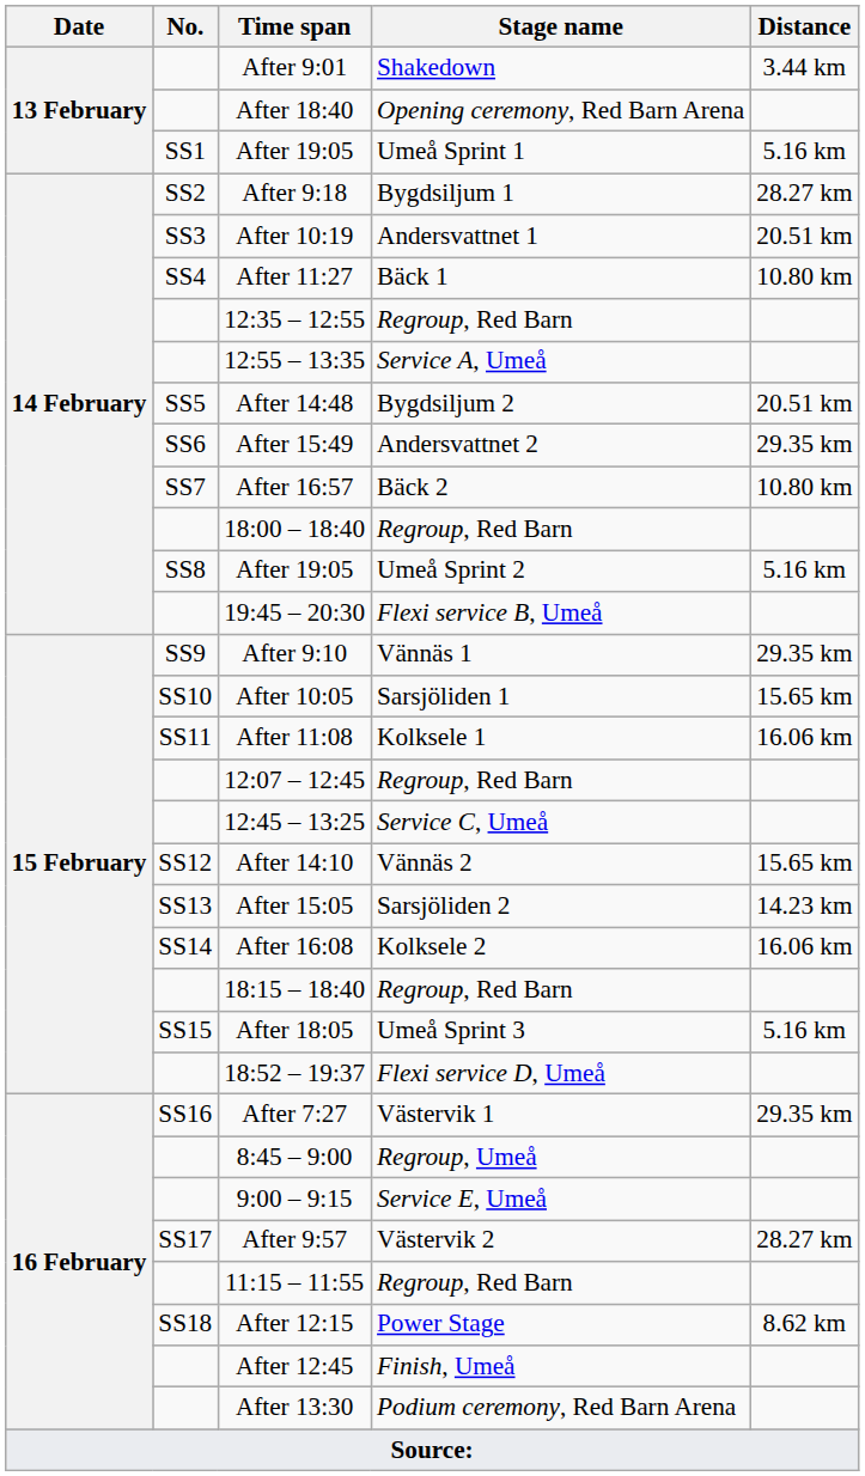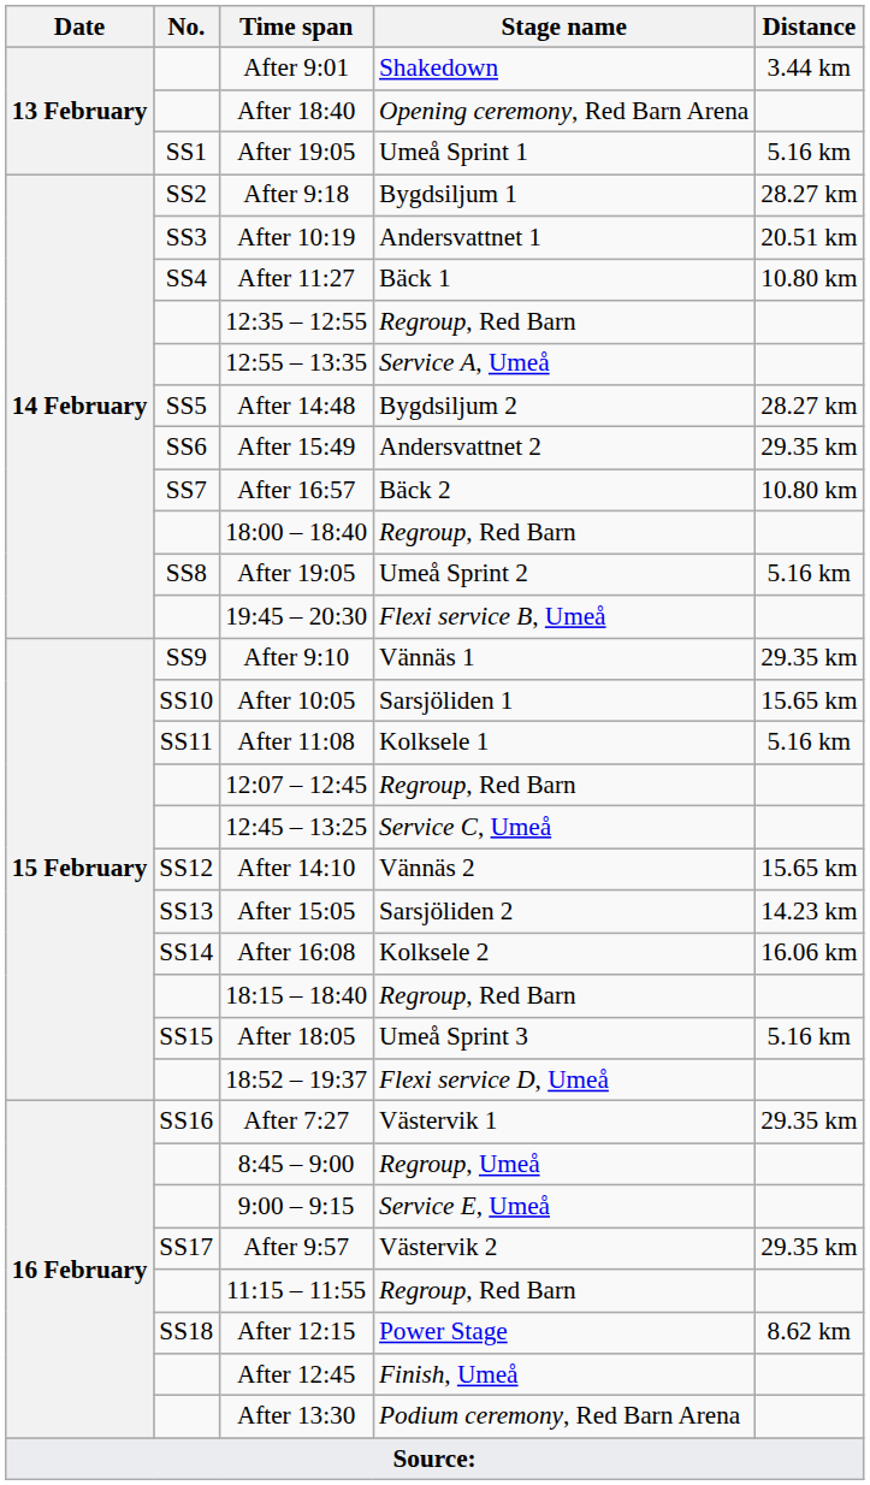 <table class="wikitable" style="font-size: 85%;">
 <tr>
 <th>Date</th>
 <th>No.</th>
 <th>Time span</th>
 <th>Stage name</th>
 <th>Distance</th>
 </tr>
 <tr>
 <th rowspan="3">13 February</th>
 <td></td>
 <td align="center">After 9:01</td>
 <td><a href='#'>Shakedown</a></td>
 <td align="center">3.44 km</td>
 </tr>
 <tr>
 <td align="center"></td>
 <td align="center">After 18:40</td>
 <td><em>Opening ceremony</em>, Red Barn Arena</td>
 <td></td>
 </tr>
 <tr>
 <td align="center">SS1</td>
 <td align="center">After 19:05</td>
 <td>Umeå Sprint 1</td>
 <td align="center">5.16 km</td>
 </tr>
 <tr>
 <th rowspan="11">14 February</th>
 <td align="center">SS2</td>
 <td align="center">After 9:18</td>
 <td>Bygdsiljum 1</td>
 <td align="center">28.27 km</td>
 </tr>
 <tr>
 <td align="center">SS3</td>
 <td align="center">After 10:19</td>
 <td>Andersvattnet 1</td>
 <td align="center">20.51 km</td>
 </tr>
 <tr>
 <td align="center">SS4</td>
 <td align="center">After 11:27</td>
 <td>Bäck 1</td>
 <td align="center">10.80 km</td>
 </tr>
 <tr>
 <td align="center"></td>
 <td align="center">12:35 – 12:55</td>
 <td><em>Regroup</em>, Red Barn</td>
 <td></td>
 </tr>
 <tr>
 <td align="center"></td>
 <td align="center">12:55 – 13:35</td>
 <td><em>Service A</em>, <a href='#'>Umeå</a></td>
 <td></td>
 </tr>
 <tr>
 <td align="center">SS5</td>
 <td align="center">After 14:48</td>
 <td>Bygdsiljum 2</td>
-<td align="center">20.51 km</td>
+<td align="center">28.27 km</td>
 </tr>
 <tr>
 <td align="center">SS6</td>
 <td align="center">After 15:49</td>
 <td>Andersvattnet 2</td>
 <td align="center">29.35 km</td>
 </tr>
 <tr>
 <td align="center">SS7</td>
 <td align="center">After 16:57</td>
 <td>Bäck 2</td>
 <td align="center">10.80 km</td>
 </tr>
 <tr>
 <td align="center"></td>
 <td align="center">18:00 – 18:40</td>
 <td><em>Regroup</em>, Red Barn</td>
 <td></td>
 </tr>
 <tr>
 <td align="center">SS8</td>
 <td align="center">After 19:05</td>
 <td>Umeå Sprint 2</td>
 <td align="center">5.16 km</td>
 </tr>
 <tr>
 <td align="center"></td>
 <td align="center">19:45 – 20:30</td>
 <td><em>Flexi service B</em>, <a href='#'>Umeå</a></td>
 <td></td>
 </tr>
 <tr>
 <th rowspan="11">15 February</th>
 <td align="center">SS9</td>
 <td align="center">After 9:10</td>
 <td>Vännäs 1</td>
 <td align="center">29.35 km</td>
 </tr>
 <tr>
 <td align="center">SS10</td>
 <td align="center">After 10:05</td>
 <td>Sarsjöliden 1</td>
 <td align="center">15.65 km</td>
 </tr>
 <tr>
 <td align="center">SS11</td>
 <td align="center">After 11:08</td>
 <td>Kolksele 1</td>
-<td align="center">16.06 km</td>
+<td align="center">5.16 km</td>
 </tr>
 <tr>
 <td align="center"></td>
 <td align="center">12:07 – 12:45</td>
 <td><em>Regroup</em>, Red Barn</td>
 <td></td>
 </tr>
 <tr>
 <td align="center"></td>
 <td align="center">12:45 – 13:25</td>
 <td><em>Service C</em>, <a href='#'>Umeå</a></td>
 <td></td>
 </tr>
 <tr>
 <td align="center">SS12</td>
 <td align="center">After 14:10</td>
 <td>Vännäs 2</td>
 <td align="center">15.65 km</td>
 </tr>
 <tr>
 <td align="center">SS13</td>
 <td align="center">After 15:05</td>
 <td>Sarsjöliden 2</td>
 <td align="center">14.23 km</td>
 </tr>
 <tr>
 <td align="center">SS14</td>
 <td align="center">After 16:08</td>
 <td>Kolksele 2</td>
 <td align="center">16.06 km</td>
 </tr>
 <tr>
 <td align="center"></td>
 <td align="center">18:15 – 18:40</td>
 <td><em>Regroup</em>, Red Barn</td>
 <td></td>
 </tr>
 <tr>
 <td align="center">SS15</td>
 <td align="center">After 18:05</td>
 <td>Umeå Sprint 3</td>
 <td align="center">5.16 km</td>
 </tr>
 <tr>
 <td align="center"></td>
 <td align="center">18:52 – 19:37</td>
 <td><em>Flexi service D</em>, <a href='#'>Umeå</a></td>
 <td></td>
 </tr>
 <tr>
 <th rowspan="8">16 February</th>
 <td align="center">SS16</td>
 <td align="center">After 7:27</td>
 <td>Västervik 1</td>
 <td align="center">29.35 km</td>
 </tr>
 <tr>
 <td align="center"></td>
 <td align="center">8:45 – 9:00</td>
 <td><em>Regroup</em>, <a href='#'>Umeå</a></td>
 <td></td>
 </tr>
 <tr>
 <td align="center"></td>
 <td align="center">9:00 – 9:15</td>
 <td><em>Service E</em>, <a href='#'>Umeå</a></td>
 <td></td>
 </tr>
 <tr>
 <td align="center">SS17</td>
 <td align="center">After 9:57</td>
 <td>Västervik 2</td>
-<td align="center">28.27 km</td>
+<td align="center">29.35 km</td>
 </tr>
 <tr>
 <td align="center"></td>
 <td align="center">11:15 – 11:55</td>
 <td><em>Regroup</em>, Red Barn</td>
 <td></td>
 </tr>
 <tr>
 <td align="center">SS18</td>
 <td align="center">After 12:15</td>
 <td><a href='#'>Power Stage</a></td>
 <td align="center">8.62 km</td>
 </tr>
 <tr>
 <td align="center"></td>
 <td align="center">After 12:45</td>
 <td><em>Finish</em>, <a href='#'>Umeå</a></td>
 <td></td>
 </tr>
 <tr>
 <td align="center"></td>
 <td align="center">After 13:30</td>
 <td><em>Podium ceremony</em>, Red Barn Arena</td>
 <td></td>
 </tr>
 <tr>
 <td style="background-color:#EAECF0; text-align:center" colspan="6"><strong>Source:</strong></td>
 </tr>
 </table>
